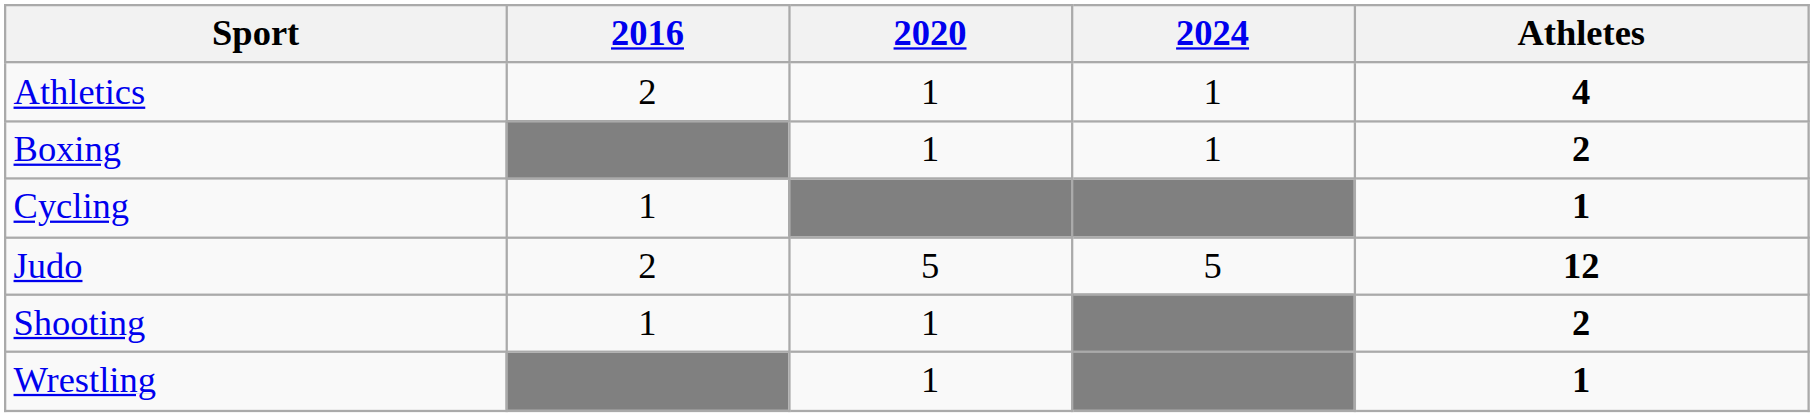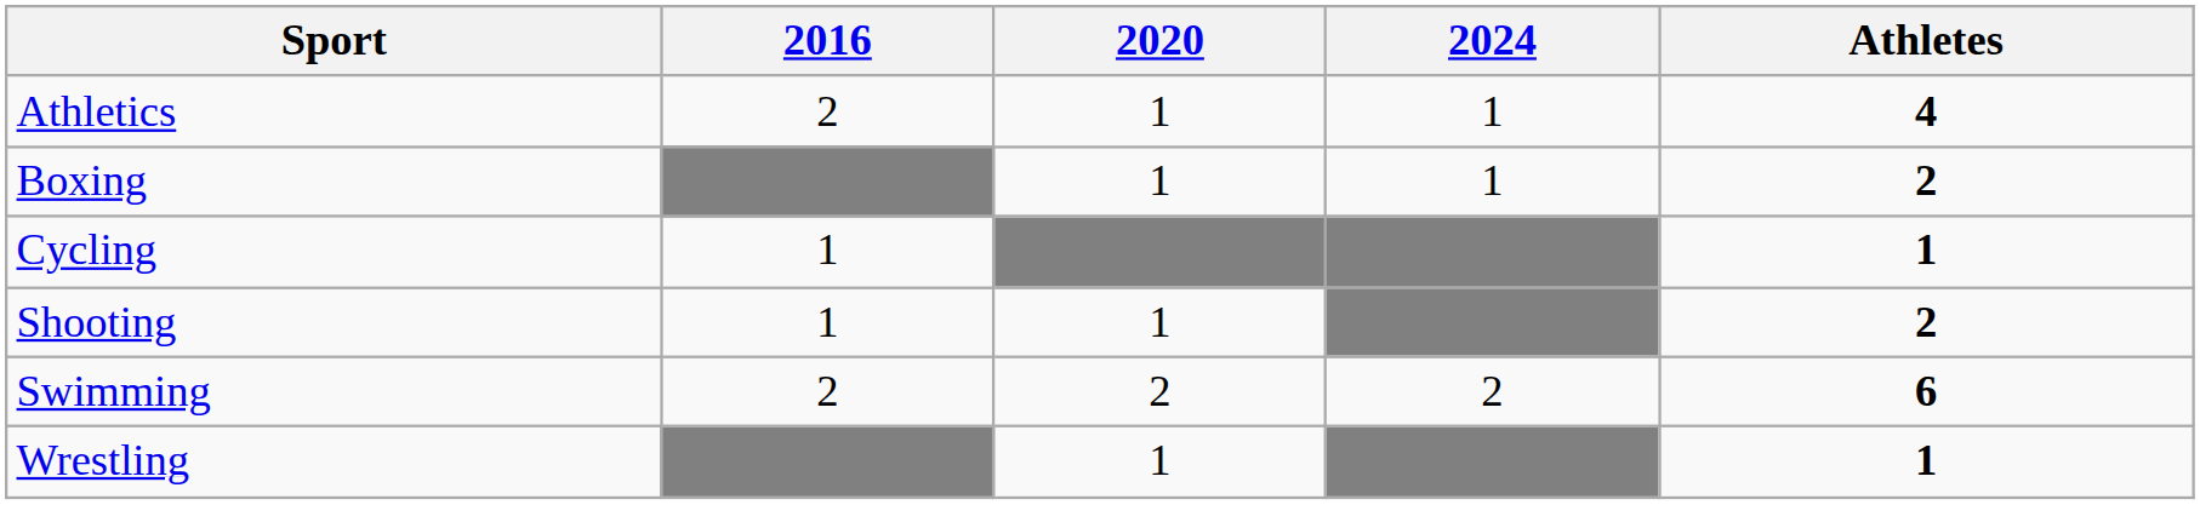 <table class="wikitable" style="width:50%;">
 <tr>
 <th>Sport</th>
 <th><a href='#'>2016</a></th>
 <th><a href='#'>2020</a></th>
 <th><a href='#'>2024</a></th>
 <th>Athletes</th>
 </tr>
 <tr>
 <td><a href='#'>Athletics</a></td>
 <td align=center>2</td>
 <td align=center>1</td>
 <td align=center>1</td>
 <td align=center><strong>4</strong></td>
 </tr>
 <tr>
 <td><a href='#'>Boxing</a></td>
 <td bgcolor=grey></td>
 <td align=center>1</td>
 <td align=center>1</td>
 <td align=center><strong>2</strong></td>
 </tr>
 <tr>
 <td><a href='#'>Cycling</a></td>
 <td align=center>1</td>
 <td bgcolor=grey></td>
 <td bgcolor=grey></td>
 <td align=center><strong>1</strong></td>
 </tr>
 <tr>
-<td><a href='#'>Judo</a></td>
-<td align=center>2</td>
-<td align=center>5</td>
-<td align=center>5</td>
-<td align=center><strong>12</strong></td>
-</tr>
-<tr>
 <td><a href='#'>Shooting</a></td>
 <td align=center>1</td>
 <td align=center>1</td>
 <td bgcolor=grey></td>
 <td align=center><strong>2</strong></td>
+</tr>
+<tr>
+<td><a href='#'>Swimming</a></td>
+<td align=center>2</td>
+<td align=center>2</td>
+<td align=center>2</td>
+<td align=center><strong>6</strong></td>
 </tr>
 <tr>
 <td><a href='#'>Wrestling</a></td>
 <td bgcolor=grey></td>
 <td align=center>1</td>
 <td bgcolor=grey></td>
 <td align=center><strong>1</strong></td>
 </tr>
 </table>
